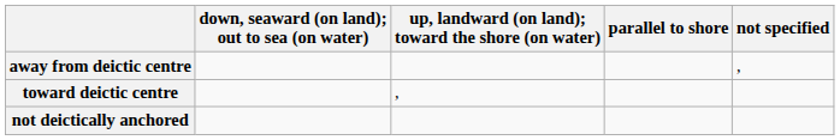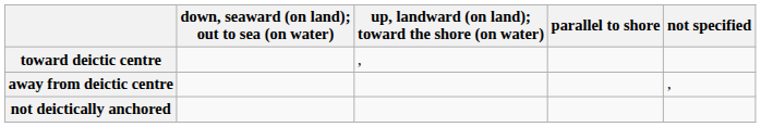 <table class="wikitable">
 <tr>
 <th></th>
 <th>down, seaward (on land);<br>out to sea (on water)</th>
 <th>up, landward (on land);<br>toward the shore (on water)</th>
 <th>parallel to shore</th>
 <th>not specified</th>
 </tr>
 <tr>
+<th>toward deictic centre</th>
+<td></td>
+<td>, </td>
+<td></td>
+<td></td>
+</tr>
+<tr>
 <th>away from deictic centre</th>
 <td></td>
 <td></td>
 <td></td>
 <td>, </td>
-</tr>
-<tr>
-<th>toward deictic centre</th>
-<td></td>
-<td>, </td>
-<td></td>
-<td></td>
 </tr>
 <tr>
 <th>not deictically anchored</th>
 <td></td>
 <td></td>
 <td></td>
 <td></td>
 </tr>
 </table>
